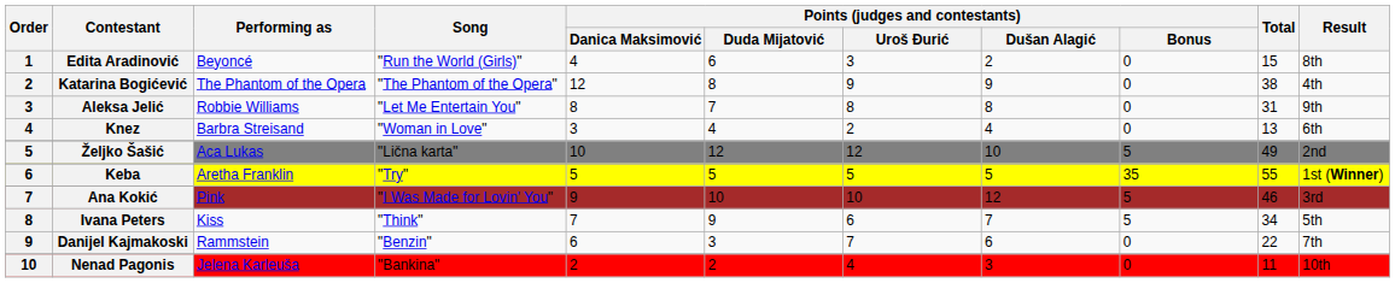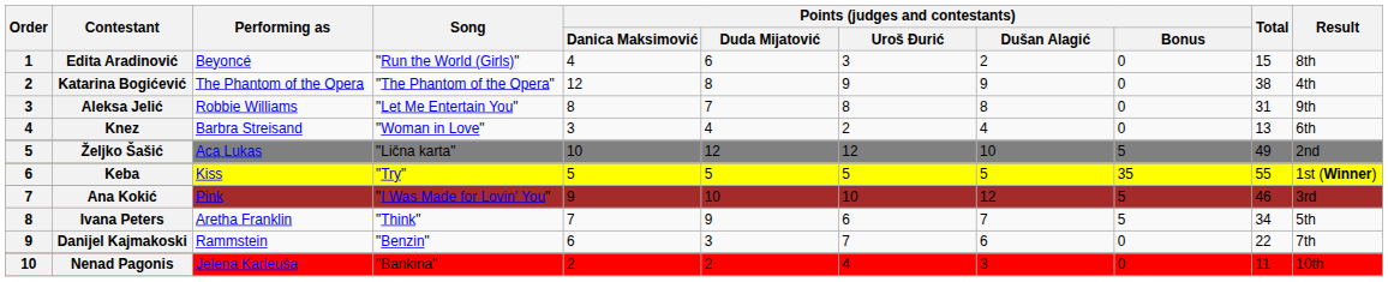 <table class=wikitable>
 <tr>
 <th rowspan="2">Order</th>
 <th rowspan="2">Contestant</th>
 <th rowspan="2">Performing as</th>
 <th rowspan="2">Song</th>
 <th colspan="5" style="width:50%;">Points (judges and contestants)</th>
 <th rowspan="2">Total</th>
 <th rowspan="2">Result</th>
 </tr>
 <tr>
 <th style="width:10%;">Danica Maksimović</th>
 <th style="width:10%;">Duda Mijatović</th>
 <th style="width:10%;">Uroš Đurić</th>
 <th style="width:10%;">Dušan Alagić</th>
 <th style="width:10%;">Bonus</th>
 </tr>
 <tr>
 <th scope="row">1</th>
 <th scope="row">Edita Aradinović</th>
 <td><a href='#'>Beyoncé</a></td>
 <td>"<a href='#'>Run the World (Girls)</a>"</td>
 <td>4</td>
 <td>6</td>
 <td>3</td>
 <td>2</td>
 <td>0</td>
 <td>15</td>
 <td>8th</td>
 </tr>
 <tr>
 <th scope="row">2</th>
 <th scope="row">Katarina Bogićević</th>
 <td><a href='#'>The Phantom of the Opera</a></td>
 <td>"<a href='#'>The Phantom of the Opera</a>"</td>
 <td>12</td>
 <td>8</td>
 <td>9</td>
 <td>9</td>
 <td>0</td>
 <td>38</td>
 <td>4th</td>
 </tr>
 <tr>
 <th scope="row">3</th>
 <th scope="row">Aleksa Jelić</th>
 <td><a href='#'>Robbie Williams</a></td>
 <td>"<a href='#'>Let Me Entertain You</a>"</td>
 <td>8</td>
 <td>7</td>
 <td>8</td>
 <td>8</td>
 <td>0</td>
 <td>31</td>
 <td>9th</td>
 </tr>
 <tr>
 <th scope="row">4</th>
 <th scope="row">Knez</th>
 <td><a href='#'>Barbra Streisand</a></td>
 <td>"<a href='#'>Woman in Love</a>"</td>
 <td>3</td>
 <td>4</td>
 <td>2</td>
 <td>4</td>
 <td>0</td>
 <td>13</td>
 <td>6th</td>
 </tr>
 <tr>
 </tr>
 <tr bgcolor="grey">
 <th scope="row">5</th>
 <th scope="row">Željko Šašić</th>
 <td><a href='#'>Aca Lukas</a></td>
 <td>"Lična karta"</td>
 <td>10</td>
 <td>12</td>
 <td>12</td>
 <td>10</td>
 <td>5</td>
 <td>49</td>
 <td>2nd</td>
 </tr>
 <tr>
 </tr>
 <tr bgcolor="yellow">
 <th scope="row">6</th>
 <th scope="row">Keba</th>
-<td><a href='#'>Aretha Franklin</a></td>
+<td><a href='#'>Kiss</a></td>
 <td>"<a href='#'>Try</a>"</td>
 <td>5</td>
 <td>5</td>
 <td>5</td>
 <td>5</td>
 <td>35</td>
 <td>55</td>
 <td>1st (<strong>Winner</strong>)</td>
 </tr>
 <tr>
 </tr>
 <tr bgcolor="brown">
 <th scope="row">7</th>
 <th scope="row">Ana Kokić</th>
 <td><a href='#'>Pink</a></td>
 <td>"<a href='#'>I Was Made for Lovin' You</a>"</td>
 <td>9</td>
 <td>10</td>
 <td>10</td>
 <td>12</td>
 <td>5</td>
 <td>46</td>
 <td>3rd</td>
 </tr>
 <tr>
 <th scope="row">8</th>
 <th scope="row">Ivana Peters</th>
-<td><a href='#'>Kiss</a></td>
+<td><a href='#'>Aretha Franklin</a></td>
 <td>"<a href='#'>Think</a>"</td>
 <td>7</td>
 <td>9</td>
 <td>6</td>
 <td>7</td>
 <td>5</td>
 <td>34</td>
 <td>5th</td>
 </tr>
 <tr>
 <th scope="row">9</th>
 <th scope="row">Danijel Kajmakoski</th>
 <td><a href='#'>Rammstein</a></td>
 <td>"<a href='#'>Benzin</a>"</td>
 <td>6</td>
 <td>3</td>
 <td>7</td>
 <td>6</td>
 <td>0</td>
 <td>22</td>
 <td>7th</td>
 </tr>
 <tr>
 </tr>
 <tr bgcolor="red">
 <th scope="row">10</th>
 <th scope="row">Nenad Pagonis</th>
 <td><a href='#'>Jelena Karleuša</a></td>
 <td>"Bankina"</td>
 <td>2</td>
 <td>2</td>
 <td>4</td>
 <td>3</td>
 <td>0</td>
 <td>11</td>
 <td>10th</td>
 </tr>
 </table>
